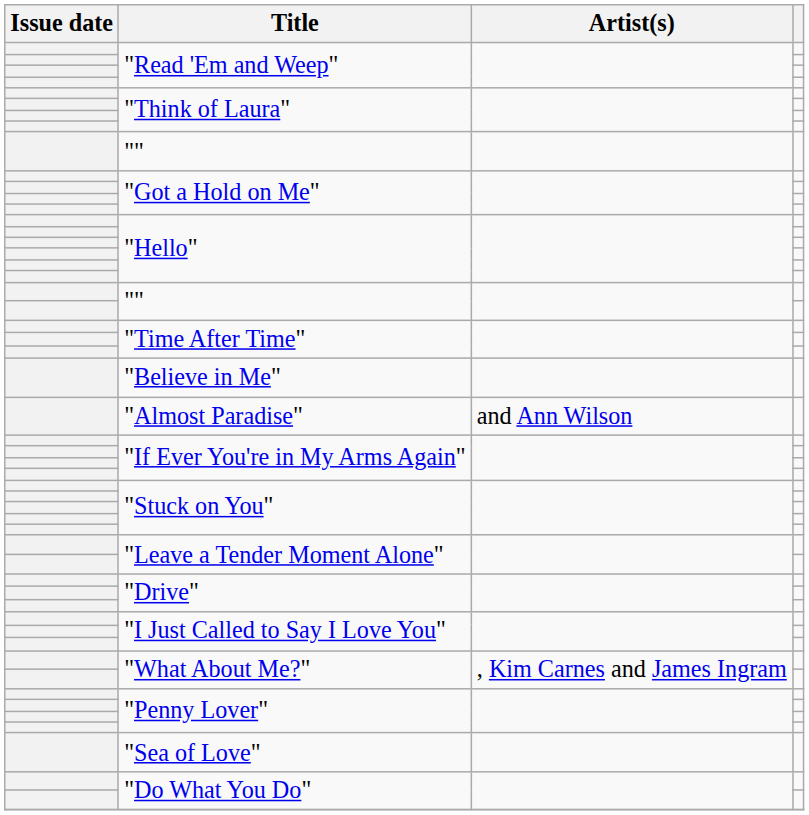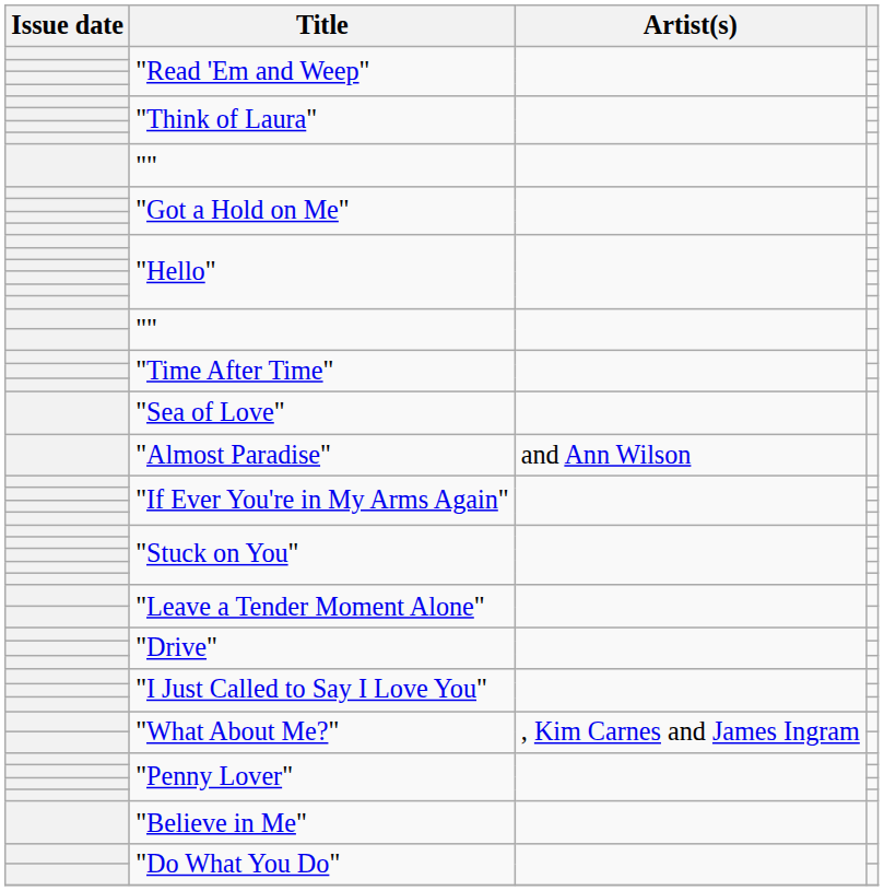 <table class="wikitable sortable plainrowheaders">
 <tr>
 <th scope=col>Issue date</th>
 <th scope=col>Title</th>
 <th scope=col>Artist(s)</th>
 <th scope=col class=unsortable></th>
 </tr>
 <tr>
 <th scope=row></th>
 <td rowspan="4">"<a href='#'>Read 'Em and Weep</a>"</td>
 <td rowspan="4"></td>
 <td align=center></td>
 </tr>
 <tr>
 <th scope=row></th>
 <td align=center></td>
 </tr>
 <tr>
 <th scope=row></th>
 <td align=center></td>
 </tr>
 <tr>
 <th scope=row></th>
 <td align=center></td>
 </tr>
 <tr>
 <th scope=row></th>
 <td rowspan="4">"<a href='#'>Think of Laura</a>"</td>
 <td rowspan="4"></td>
 <td align=center></td>
 </tr>
 <tr>
 <th scope=row></th>
 <td align=center></td>
 </tr>
 <tr>
 <th scope=row></th>
 <td align=center></td>
 </tr>
 <tr>
 <th scope=row></th>
 <td align=center></td>
 </tr>
 <tr>
 <th scope=row></th>
 <td rowspan="1">""</td>
 <td rowspan="1"></td>
 <td align=center></td>
 </tr>
 <tr>
 <th scope=row></th>
 <td rowspan="4">"<a href='#'>Got a Hold on Me</a>"</td>
 <td rowspan="4"></td>
 <td align=center></td>
 </tr>
 <tr>
 <th scope=row></th>
 <td align=center></td>
 </tr>
 <tr>
 <th scope=row></th>
 <td align=center></td>
 </tr>
 <tr>
 <th scope=row></th>
 <td align=center></td>
 </tr>
 <tr>
 <th scope=row></th>
 <td rowspan="6">"<a href='#'>Hello</a>"</td>
 <td rowspan="6"></td>
 <td align=center></td>
 </tr>
 <tr>
 <th scope=row></th>
 <td align=center></td>
 </tr>
 <tr>
 <th scope=row></th>
 <td align=center></td>
 </tr>
 <tr>
 <th scope=row></th>
 <td align=center></td>
 </tr>
 <tr>
 <th scope=row></th>
 <td align=center></td>
 </tr>
 <tr>
 <th scope=row></th>
 <td align=center></td>
 </tr>
 <tr>
 <th scope=row></th>
 <td rowspan="2">""</td>
 <td rowspan="2"></td>
 <td align=center></td>
 </tr>
 <tr>
 <th scope=row></th>
 <td align=center></td>
 </tr>
 <tr>
 <th scope=row></th>
 <td rowspan="3">"<a href='#'>Time After Time</a>"</td>
 <td rowspan="3"></td>
 <td align=center></td>
 </tr>
 <tr>
 <th scope=row></th>
 <td align=center></td>
 </tr>
 <tr>
 <th scope=row></th>
 <td align=center></td>
 </tr>
 <tr>
 <th scope=row></th>
-<td rowspan="1">"<a href='#'>Believe in Me</a>"</td>
+<td rowspan="1">"<a href='#'>Sea of Love</a>"</td>
 <td rowspan="1"></td>
 <td align=center></td>
 </tr>
 <tr>
 <th scope=row></th>
 <td rowspan="1">"<a href='#'>Almost Paradise</a>"</td>
 <td rowspan="1"> and <a href='#'>Ann Wilson</a></td>
 <td align=center></td>
 </tr>
 <tr>
 <th scope=row></th>
 <td rowspan="4">"<a href='#'>If Ever You're in My Arms Again</a>"</td>
 <td rowspan="4"></td>
 <td align=center></td>
 </tr>
 <tr>
 <th scope=row></th>
 <td align=center></td>
 </tr>
 <tr>
 <th scope=row></th>
 <td align=center></td>
 </tr>
 <tr>
 <th scope=row></th>
 <td align=center></td>
 </tr>
 <tr>
 <th scope=row></th>
 <td rowspan="5">"<a href='#'>Stuck on You</a>"</td>
 <td rowspan="5"></td>
 <td align=center></td>
 </tr>
 <tr>
 <th scope=row></th>
 <td align=center></td>
 </tr>
 <tr>
 <th scope=row></th>
 <td align=center></td>
 </tr>
 <tr>
 <th scope=row></th>
 <td align=center></td>
 </tr>
 <tr>
 <th scope=row></th>
 <td align=center></td>
 </tr>
 <tr>
 <th scope=row></th>
 <td rowspan="2">"<a href='#'>Leave a Tender Moment Alone</a>"</td>
 <td rowspan="2"></td>
 <td align=center></td>
 </tr>
 <tr>
 <th scope=row></th>
 <td align=center></td>
 </tr>
 <tr>
 <th scope=row></th>
 <td rowspan="3">"<a href='#'>Drive</a>"</td>
 <td rowspan="3"></td>
 <td align=center></td>
 </tr>
 <tr>
 <th scope=row></th>
 <td align=center></td>
 </tr>
 <tr>
 <th scope=row></th>
 <td align=center></td>
 </tr>
 <tr>
 <th scope=row></th>
 <td rowspan="3">"<a href='#'>I Just Called to Say I Love You</a>"</td>
 <td rowspan="3"></td>
 <td align=center></td>
 </tr>
 <tr>
 <th scope=row></th>
 <td align=center></td>
 </tr>
 <tr>
 <th scope=row></th>
 <td align=center></td>
 </tr>
 <tr>
 <th scope=row></th>
 <td rowspan="2">"<a href='#'>What About Me?</a>"</td>
 <td rowspan="2">, <a href='#'>Kim Carnes</a> and <a href='#'>James Ingram</a></td>
 <td align=center></td>
 </tr>
 <tr>
 <th scope=row></th>
 <td align=center></td>
 </tr>
 <tr>
 <th scope=row></th>
 <td rowspan="4">"<a href='#'>Penny Lover</a>"</td>
 <td rowspan="4"></td>
 <td align=center></td>
 </tr>
 <tr>
 <th scope=row></th>
 <td align=center></td>
 </tr>
 <tr>
 <th scope=row></th>
 <td align=center></td>
 </tr>
 <tr>
 <th scope=row></th>
 <td align=center></td>
 </tr>
 <tr>
 <th scope=row></th>
-<td rowspan="1">"<a href='#'>Sea of Love</a>"</td>
+<td rowspan="1">"<a href='#'>Believe in Me</a>"</td>
 <td rowspan="1"></td>
 <td align=center></td>
 </tr>
 <tr>
 <th scope=row></th>
 <td rowspan="2">"<a href='#'>Do What You Do</a>"</td>
 <td rowspan="2"></td>
 <td align=center></td>
 </tr>
 <tr>
 <th scope=row></th>
 <td align=center></td>
 </tr>
 <tr>
 </tr>
 </table>
